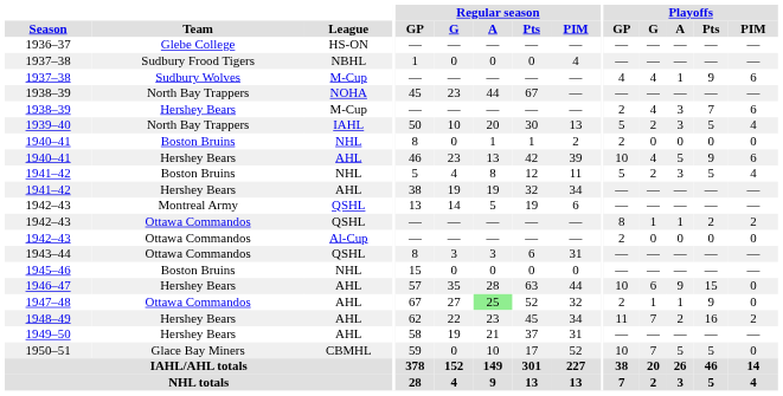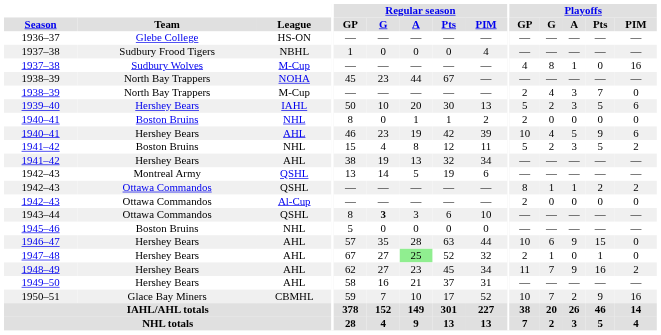 <table border="0" cellpadding="1" cellspacing="0" style="text-align:center; width:60em">
 <tr bgcolor="#e0e0e0">
 <th colspan="3" bgcolor="#ffffff"></th>
 <th rowspan="100" bgcolor="#ffffff"></th>
 <th colspan="5"><a href='#'>Regular season</a></th>
 <th rowspan="100" bgcolor="#ffffff"></th>
 <th colspan="5"><a href='#'>Playoffs</a></th>
 </tr>
 <tr bgcolor="#e0e0e0">
 <th><a href='#'>Season</a></th>
 <th>Team</th>
 <th>League</th>
 <th>GP</th>
 <th><a href='#'>G</a></th>
 <th><a href='#'>A</a></th>
 <th><a href='#'>Pts</a></th>
 <th><a href='#'>PIM</a></th>
 <th>GP</th>
 <th>G</th>
 <th>A</th>
 <th>Pts</th>
 <th>PIM</th>
 </tr>
 <tr>
 <td>1936–37</td>
 <td><a href='#'>Glebe College</a></td>
 <td>HS-ON</td>
 <td>—</td>
 <td>—</td>
 <td>—</td>
 <td>—</td>
 <td>—</td>
 <td>—</td>
 <td>—</td>
 <td>—</td>
 <td>—</td>
 <td>—</td>
 </tr>
 <tr bgcolor="#f0f0f0">
 <td>1937–38</td>
 <td>Sudbury Frood Tigers</td>
 <td>NBHL</td>
 <td>1</td>
 <td>0</td>
 <td>0</td>
 <td>0</td>
 <td>4</td>
 <td>—</td>
 <td>—</td>
 <td>—</td>
 <td>—</td>
 <td>—</td>
 </tr>
 <tr>
 <td><a href='#'>1937–38</a></td>
 <td><a href='#'>Sudbury Wolves</a></td>
 <td><a href='#'>M-Cup</a></td>
 <td>—</td>
 <td>—</td>
 <td>—</td>
 <td>—</td>
 <td>—</td>
 <td>4</td>
-<td>4</td>
+<td>8</td>
 <td>1</td>
-<td>9</td>
-<td>6</td>
+<td>0</td>
+<td>16</td>
 </tr>
 <tr bgcolor="#f0f0f0">
 <td>1938–39</td>
 <td>North Bay Trappers</td>
 <td><a href='#'>NOHA</a></td>
 <td>45</td>
 <td>23</td>
 <td>44</td>
 <td>67</td>
 <td>—</td>
 <td>—</td>
 <td>—</td>
 <td>—</td>
 <td>—</td>
 <td>—</td>
 </tr>
 <tr>
 <td><a href='#'>1938–39</a></td>
-<td><a href='#'>Hershey Bears</a></td>
+<td>North Bay Trappers</td>
 <td>M-Cup</td>
 <td>—</td>
 <td>—</td>
 <td>—</td>
 <td>—</td>
 <td>—</td>
 <td>2</td>
 <td>4</td>
 <td>3</td>
 <td>7</td>
-<td>6</td>
+<td>0</td>
 </tr>
 <tr bgcolor="#f0f0f0">
 <td><a href='#'>1939–40</a></td>
-<td>North Bay Trappers</td>
+<td><a href='#'>Hershey Bears</a></td>
 <td><a href='#'>IAHL</a></td>
 <td>50</td>
 <td>10</td>
 <td>20</td>
 <td>30</td>
 <td>13</td>
 <td>5</td>
 <td>2</td>
 <td>3</td>
 <td>5</td>
-<td>4</td>
+<td>6</td>
 </tr>
 <tr>
 <td><a href='#'>1940–41</a></td>
 <td><a href='#'>Boston Bruins</a></td>
 <td><a href='#'>NHL</a></td>
 <td>8</td>
 <td>0</td>
 <td>1</td>
 <td>1</td>
 <td>2</td>
 <td>2</td>
 <td>0</td>
 <td>0</td>
 <td>0</td>
 <td>0</td>
 </tr>
 <tr bgcolor="#f0f0f0">
 <td><a href='#'>1940–41</a></td>
 <td>Hershey Bears</td>
 <td><a href='#'>AHL</a></td>
 <td>46</td>
 <td>23</td>
-<td>13</td>
+<td>19</td>
 <td>42</td>
 <td>39</td>
 <td>10</td>
 <td>4</td>
 <td>5</td>
 <td>9</td>
 <td>6</td>
 </tr>
 <tr>
 <td><a href='#'>1941–42</a></td>
 <td>Boston Bruins</td>
 <td>NHL</td>
-<td>5</td>
+<td>15</td>
 <td>4</td>
 <td>8</td>
 <td>12</td>
 <td>11</td>
 <td>5</td>
 <td>2</td>
 <td>3</td>
 <td>5</td>
-<td>4</td>
+<td>2</td>
 </tr>
 <tr bgcolor="#f0f0f0">
 <td><a href='#'>1941–42</a></td>
 <td>Hershey Bears</td>
 <td>AHL</td>
 <td>38</td>
 <td>19</td>
-<td>19</td>
+<td>13</td>
 <td>32</td>
 <td>34</td>
 <td>—</td>
 <td>—</td>
 <td>—</td>
 <td>—</td>
 <td>—</td>
 </tr>
 <tr>
 <td>1942–43</td>
 <td>Montreal Army</td>
 <td><a href='#'>QSHL</a></td>
 <td>13</td>
 <td>14</td>
 <td>5</td>
 <td>19</td>
 <td>6</td>
 <td>—</td>
 <td>—</td>
 <td>—</td>
 <td>—</td>
 <td>—</td>
 </tr>
 <tr bgcolor="#f0f0f0">
 <td>1942–43</td>
 <td><a href='#'>Ottawa Commandos</a></td>
 <td>QSHL</td>
 <td>—</td>
 <td>—</td>
 <td>—</td>
 <td>—</td>
 <td>—</td>
 <td>8</td>
 <td>1</td>
 <td>1</td>
 <td>2</td>
 <td>2</td>
 </tr>
 <tr>
 <td><a href='#'>1942–43</a></td>
 <td>Ottawa Commandos</td>
 <td><a href='#'>Al-Cup</a></td>
 <td>—</td>
 <td>—</td>
 <td>—</td>
 <td>—</td>
 <td>—</td>
 <td>2</td>
 <td>0</td>
 <td>0</td>
 <td>0</td>
 <td>0</td>
 </tr>
 <tr bgcolor="#f0f0f0">
 <td>1943–44</td>
 <td>Ottawa Commandos</td>
 <td>QSHL</td>
 <td>8</td>
-<td>3</td>
+<td><strong>3</strong></td>
 <td>3</td>
 <td>6</td>
-<td>31</td>
+<td>10</td>
 <td>—</td>
 <td>—</td>
 <td>—</td>
 <td>—</td>
 <td>—</td>
 </tr>
 <tr>
 <td><a href='#'>1945–46</a></td>
 <td>Boston Bruins</td>
 <td>NHL</td>
-<td>15</td>
+<td>5</td>
 <td>0</td>
 <td>0</td>
 <td>0</td>
 <td>0</td>
 <td>—</td>
 <td>—</td>
 <td>—</td>
 <td>—</td>
 <td>—</td>
 </tr>
 <tr bgcolor="#f0f0f0">
 <td><a href='#'>1946–47</a></td>
 <td>Hershey Bears</td>
 <td>AHL</td>
 <td>57</td>
 <td>35</td>
 <td>28</td>
 <td>63</td>
 <td>44</td>
 <td>10</td>
 <td>6</td>
 <td>9</td>
 <td>15</td>
 <td>0</td>
 </tr>
 <tr>
 <td><a href='#'>1947–48</a></td>
-<td><a href='#'>Ottawa Commandos</a></td>
+<td>Hershey Bears</td>
 <td>AHL</td>
 <td>67</td>
 <td>27</td>
 <td style="background: lightgreen;">25</td>
 <td>52</td>
 <td>32</td>
 <td>2</td>
 <td>1</td>
+<td>0</td>
 <td>1</td>
-<td>9</td>
 <td>0</td>
 </tr>
 <tr bgcolor="#f0f0f0">
 <td><a href='#'>1948–49</a></td>
 <td>Hershey Bears</td>
 <td>AHL</td>
 <td>62</td>
-<td>22</td>
+<td>27</td>
 <td>23</td>
 <td>45</td>
 <td>34</td>
 <td>11</td>
 <td>7</td>
-<td>2</td>
+<td>9</td>
 <td>16</td>
 <td>2</td>
 </tr>
 <tr>
 <td><a href='#'>1949–50</a></td>
 <td>Hershey Bears</td>
 <td>AHL</td>
 <td>58</td>
-<td>19</td>
+<td>16</td>
 <td>21</td>
 <td>37</td>
 <td>31</td>
 <td>—</td>
 <td>—</td>
 <td>—</td>
 <td>—</td>
 <td>—</td>
 </tr>
 <tr bgcolor="#f0f0f0">
 <td>1950–51</td>
 <td>Glace Bay Miners</td>
 <td>CBMHL</td>
 <td>59</td>
-<td>0</td>
+<td>7</td>
 <td>10</td>
 <td>17</td>
 <td>52</td>
 <td>10</td>
 <td>7</td>
-<td>5</td>
-<td>5</td>
-<td>0</td>
+<td>2</td>
+<td>9</td>
+<td>16</td>
 </tr>
 <tr bgcolor="#e0e0e0">
 <th colspan="3">IAHL/AHL totals</th>
 <th>378</th>
 <th>152</th>
 <th>149</th>
 <th>301</th>
 <th>227</th>
 <th>38</th>
 <th>20</th>
 <th>26</th>
 <th>46</th>
 <th>14</th>
 </tr>
 <tr bgcolor="#e0e0e0">
 <th colspan="3">NHL totals</th>
 <th>28</th>
 <th>4</th>
 <th>9</th>
 <th>13</th>
 <th>13</th>
 <th>7</th>
 <th>2</th>
 <th>3</th>
 <th>5</th>
 <th>4</th>
 </tr>
 </table>
